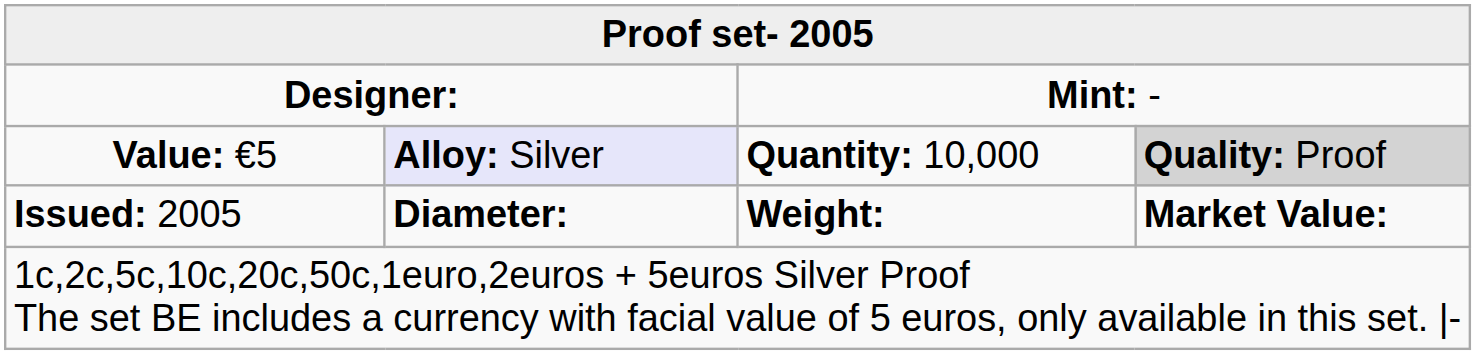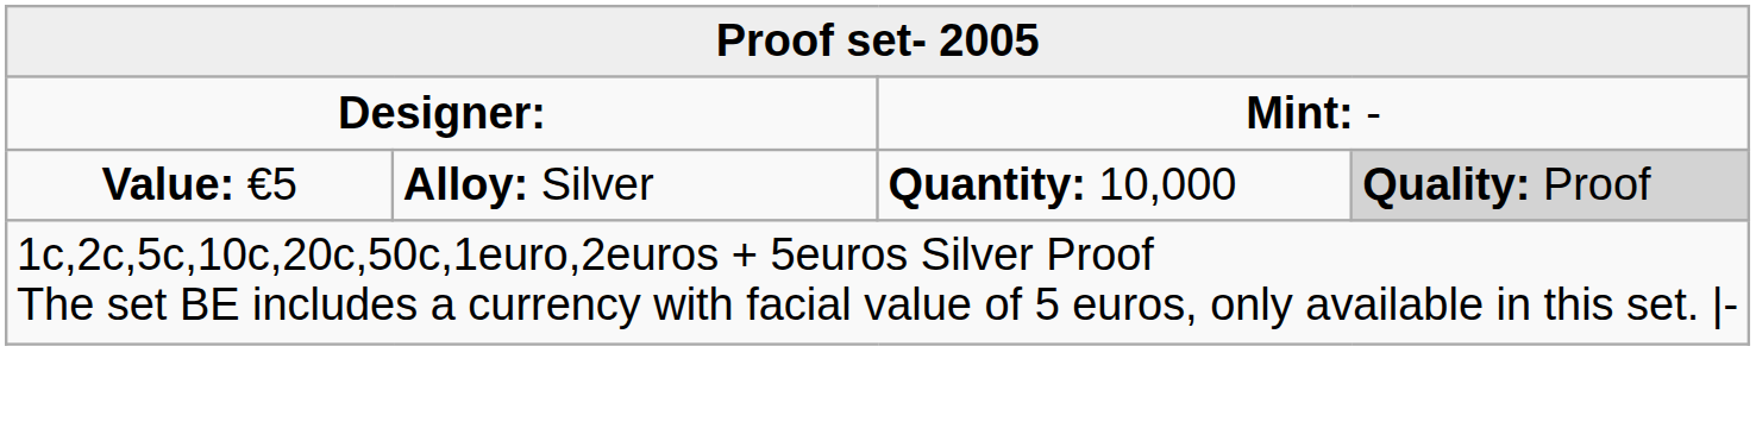 <table class="wikitable">
 <tr>
 <th colspan="4" align=center style="background:#eeeeee;">Proof set- 2005</th>
 </tr>
 <tr>
 <td colspan="2" width="50%" align=center><strong>Designer:</strong></td>
 <td colspan="2" width="50%" align=center><strong>Mint:</strong> -</td>
 </tr>
 <tr>
 <td align=center><strong>Value:</strong>		€5</td>
-<td style="background: lavender;"><strong>Alloy:</strong>		Silver</td>
+<td><strong>Alloy:</strong>		Silver</td>
 <td><strong>Quantity:</strong>	10,000</td>
 <td style="background: lightgrey;"><strong>Quality:</strong>	Proof</td>
-</tr>
-<tr>
-<td><strong>Issued:</strong>	2005</td>
-<td><strong>Diameter:</strong></td>
-<td><strong>Weight:</strong></td>
-<td><strong>Market Value:</strong></td>
 </tr>
 <tr>
 <td colspan="4" align=left>1c,2c,5c,10c,20c,50c,1euro,2euros + 5euros Silver Proof<br>The set BE includes a currency with facial value of 5 euros, only available in this set. |-</td>
 </tr>
 </table>
